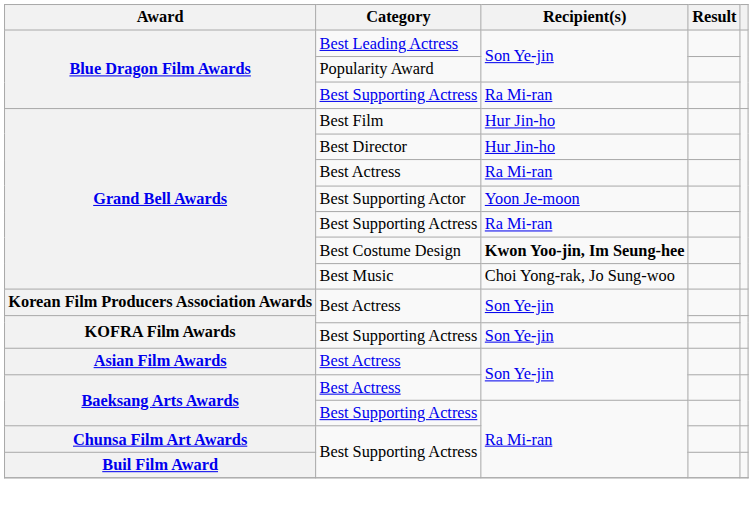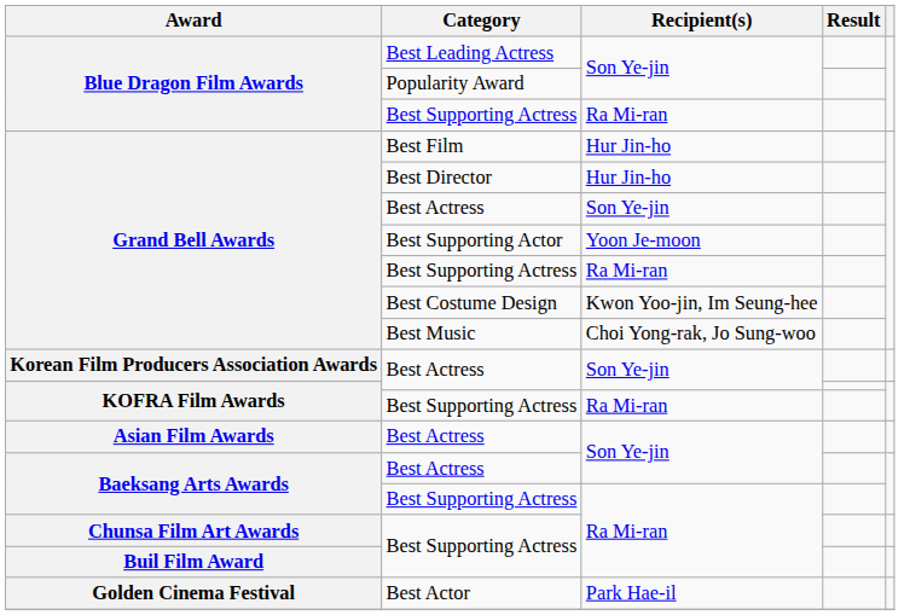 <table class="wikitable plainrowheaders sortable">
 <tr>
 <th scope="col">Award</th>
 <th scope="col">Category</th>
 <th scope="col">Recipient(s)</th>
 <th scope="col">Result</th>
 <th scope="col" class="unsortable"></th>
 </tr>
 <tr>
 <th scope="row"  rowspan="3"><a href='#'>Blue Dragon Film Awards</a></th>
 <td><a href='#'>Best Leading Actress</a></td>
 <td rowspan=2><a href='#'>Son Ye-jin</a></td>
 <td></td>
 <td rowspan=3></td>
 </tr>
 <tr>
 <td>Popularity Award</td>
 <td></td>
 </tr>
 <tr>
 <td><a href='#'>Best Supporting Actress</a></td>
 <td><a href='#'>Ra Mi-ran</a></td>
 <td></td>
 </tr>
 <tr>
 <th scope="row" rowspan=7><a href='#'>Grand Bell Awards</a></th>
 <td>Best Film</td>
 <td><a href='#'>Hur Jin-ho</a></td>
 <td></td>
 <td rowspan=7 style="text-align:center;"></td>
 </tr>
 <tr>
 <td>Best Director</td>
 <td><a href='#'>Hur Jin-ho</a></td>
 <td></td>
 </tr>
 <tr>
 <td>Best Actress</td>
-<td><a href='#'>Ra Mi-ran</a></td>
+<td><a href='#'>Son Ye-jin</a></td>
 <td></td>
 </tr>
 <tr>
 <td>Best Supporting Actor</td>
 <td><a href='#'>Yoon Je-moon</a></td>
 <td></td>
 </tr>
 <tr>
 <td>Best Supporting Actress</td>
 <td><a href='#'>Ra Mi-ran</a></td>
 <td></td>
 </tr>
 <tr>
 <td>Best Costume Design</td>
-<td><strong>Kwon Yoo-jin, Im Seung-hee</strong></td>
+<td>Kwon Yoo-jin, Im Seung-hee</td>
 <td></td>
 </tr>
 <tr>
 <td>Best Music</td>
 <td>Choi Yong-rak, Jo Sung-woo</td>
 <td></td>
 </tr>
 <tr>
 <th scope="row">Korean Film Producers Association Awards</th>
 <td rowspan="2">Best Actress</td>
 <td rowspan="2"><a href='#'>Son Ye-jin</a></td>
 <td></td>
 <td></td>
 </tr>
 <tr>
 <th scope="row" rowspan="2">KOFRA Film Awards</th>
 <td></td>
 <td rowspan=2></td>
 </tr>
 <tr>
 <td>Best Supporting Actress</td>
-<td><a href='#'>Son Ye-jin</a></td>
+<td><a href='#'>Ra Mi-ran</a></td>
 <td></td>
 </tr>
 <tr>
 <th scope="row"><a href='#'>Asian Film Awards</a></th>
 <td><a href='#'>Best Actress</a></td>
 <td rowspan=2><a href='#'>Son Ye-jin</a></td>
 <td></td>
 <td></td>
 </tr>
 <tr>
 <th scope="row" rowspan=2><a href='#'>Baeksang Arts Awards</a></th>
 <td><a href='#'>Best Actress</a></td>
 <td></td>
 <td rowspan=2></td>
 </tr>
 <tr>
 <td><a href='#'>Best Supporting Actress</a></td>
 <td rowspan=3><a href='#'>Ra Mi-ran</a></td>
 <td></td>
 </tr>
 <tr>
 <th scope="row"><a href='#'>Chunsa Film Art Awards</a></th>
 <td rowspan=2>Best Supporting Actress</td>
 <td></td>
 <td></td>
 </tr>
 <tr>
 <th scope="row"><a href='#'>Buil Film Award</a></th>
 <td></td>
 <td></td>
 </tr>
 <tr>
+<th scope="row">Golden Cinema Festival</th>
+<td>Best Actor</td>
+<td><a href='#'>Park Hae-il</a></td>
+<td></td>
+<td></td>
+</tr>
+<tr>
 </tr>
 </table>
